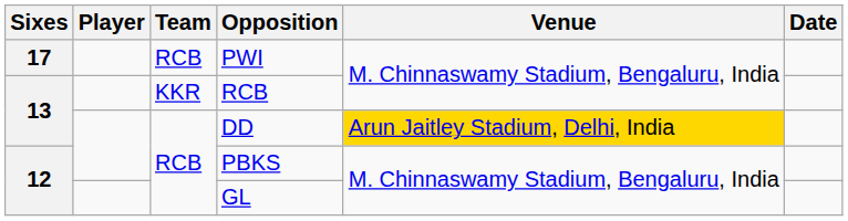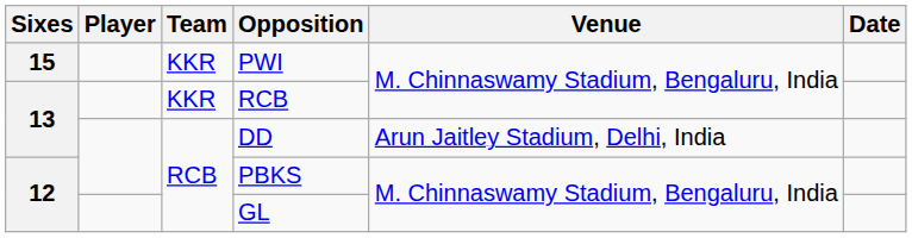 <table class="wikitable">
 <tr>
 <th>Sixes</th>
 <th>Player</th>
 <th>Team</th>
 <th>Opposition</th>
 <th>Venue</th>
 <th>Date</th>
 </tr>
 <tr>
-<th>17</th>
+<th>15</th>
 <td></td>
-<td><a href='#'>RCB</a></td>
+<td><a href='#'>KKR</a></td>
 <td><a href='#'>PWI</a></td>
 <td rowspan=2><a href='#'>M. Chinnaswamy Stadium</a>, <a href='#'>Bengaluru</a>, India</td>
 <td></td>
 </tr>
 <tr>
 <th rowspan=2>13</th>
 <td></td>
 <td><a href='#'>KKR</a></td>
 <td><a href='#'>RCB</a></td>
 <td></td>
 </tr>
 <tr>
 <td ! rowspan=2></td>
 <td ! rowspan=3><a href='#'>RCB</a></td>
 <td><a href='#'>DD</a></td>
-<td style="background: gold;"><a href='#'>Arun Jaitley Stadium</a>, <a href='#'>Delhi</a>, India</td>
+<td><a href='#'>Arun Jaitley Stadium</a>, <a href='#'>Delhi</a>, India</td>
 <td></td>
 </tr>
 <tr>
 <th rowspan=2>12</th>
 <td><a href='#'>PBKS</a></td>
 <td rowspan=2><a href='#'>M. Chinnaswamy Stadium</a>, <a href='#'>Bengaluru</a>, India</td>
 <td></td>
 </tr>
 <tr>
 <td></td>
 <td><a href='#'>GL</a></td>
 <td></td>
 </tr>
 </table>
